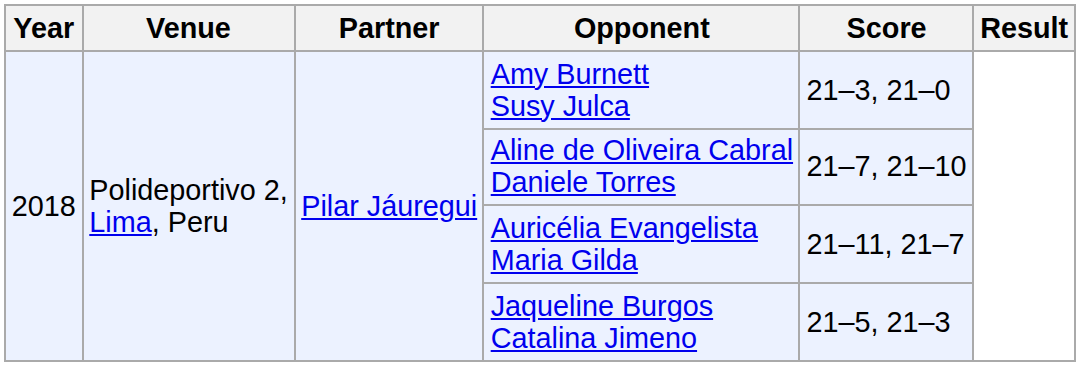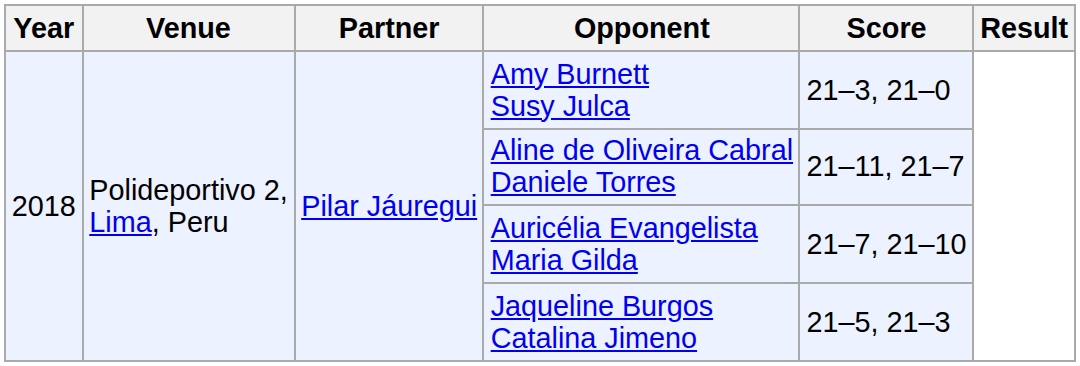 <table class="sortable wikitable" style="font-size: 90%;">
 <tr>
 <th>Year</th>
 <th>Venue</th>
 <th>Partner</th>
 <th>Opponent</th>
 <th>Score</th>
 <th>Result</th>
 </tr>
 <tr style="background:#ECF2FF">
 <td rowspan="4" align="center">2018</td>
 <td rowspan="4" align="left">Polideportivo 2,<br><a href='#'>Lima</a>, Peru</td>
 <td rowspan="4"> <a href='#'>Pilar Jáuregui</a></td>
 <td align="left"> <a href='#'>Amy Burnett</a><br> <a href='#'>Susy Julca</a></td>
 <td align="left">21–3, 21–0</td>
 <td rowspan="4" style="text-align:left; background:white"><strong></strong></td>
 </tr>
 <tr style="background:#ECF2FF">
 <td align="left"> <a href='#'>Aline de Oliveira Cabral</a><br> <a href='#'>Daniele Torres</a></td>
-<td align="left">21–7, 21–10</td>
+<td align="left">21–11, 21–7</td>
 </tr>
 <tr style="background:#ECF2FF">
 <td align="left"> <a href='#'>Auricélia Evangelista</a><br> <a href='#'>Maria Gilda</a></td>
-<td align="left">21–11, 21–7</td>
+<td align="left">21–7, 21–10</td>
 </tr>
 <tr style="background:#ECF2FF">
 <td align="left"> <a href='#'>Jaqueline Burgos</a><br> <a href='#'>Catalina Jimeno</a></td>
 <td align="left">21–5, 21–3</td>
 </tr>
 </table>
